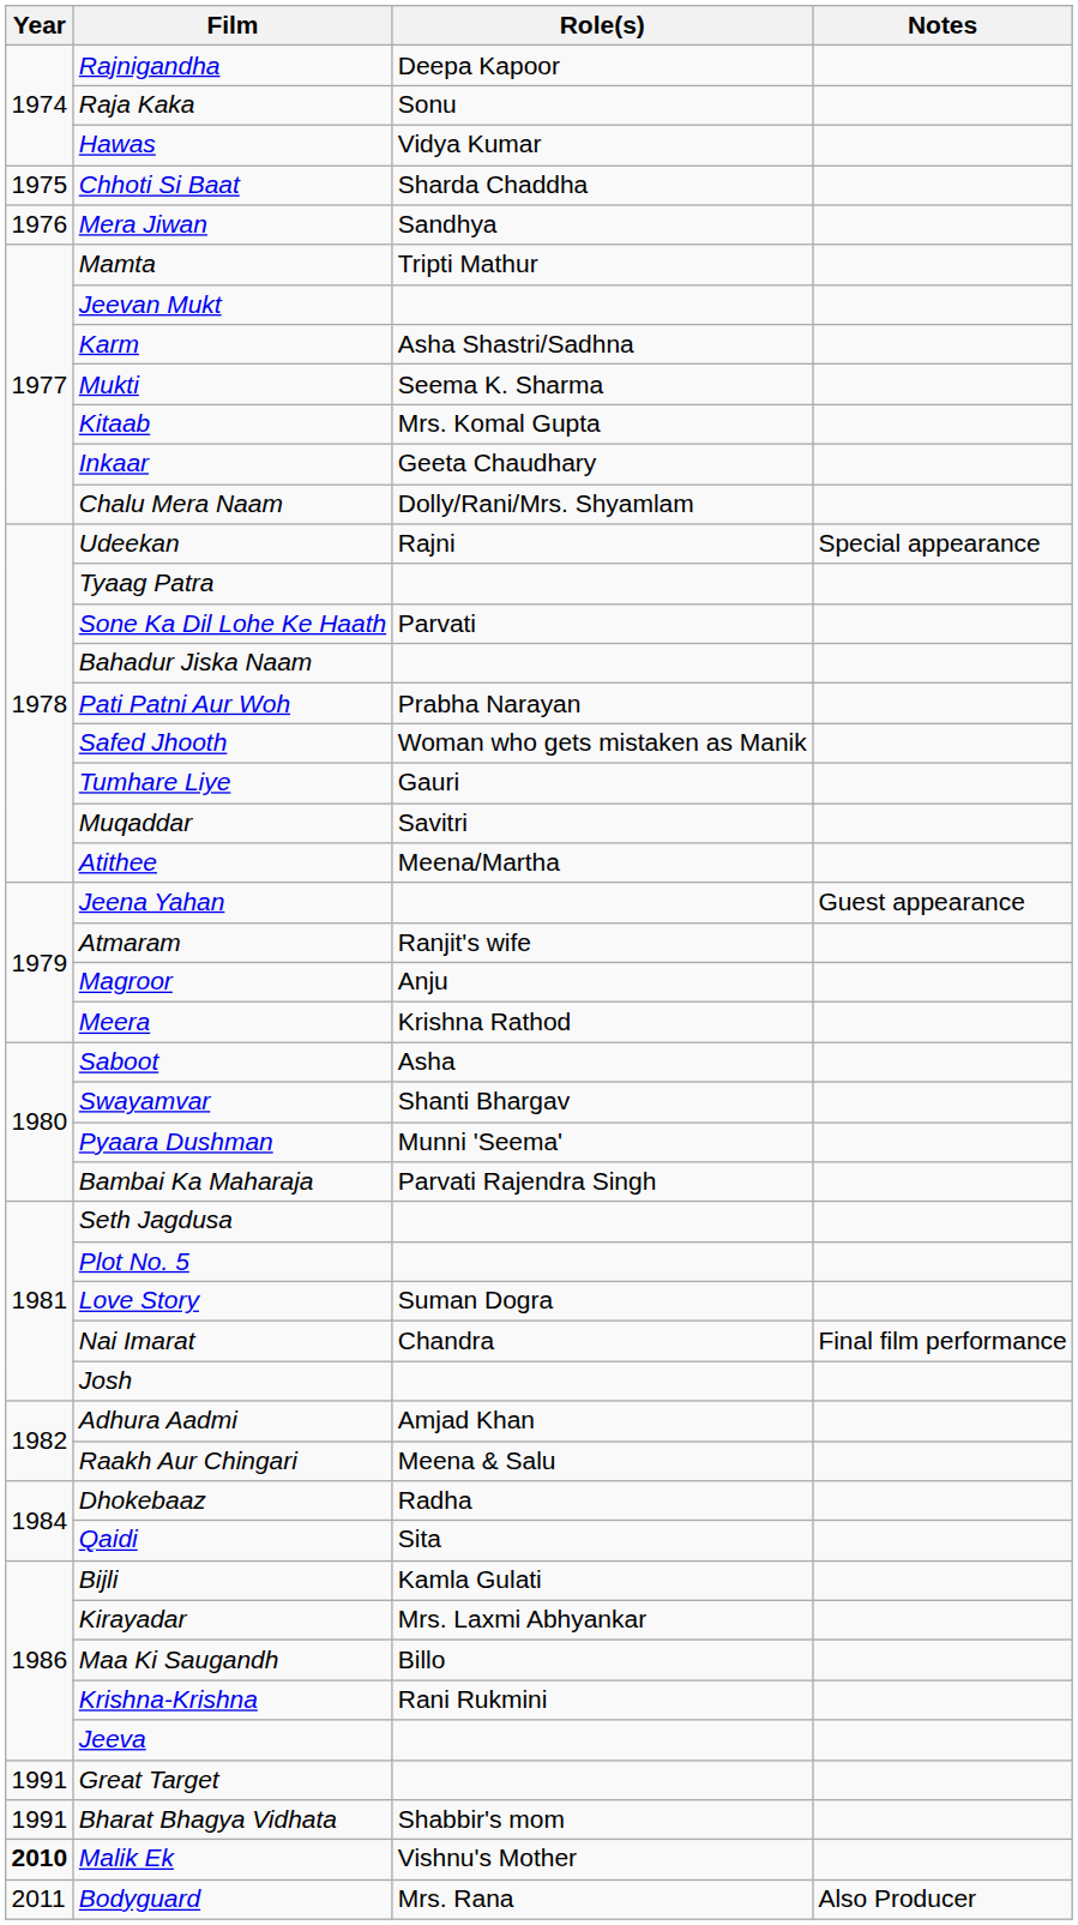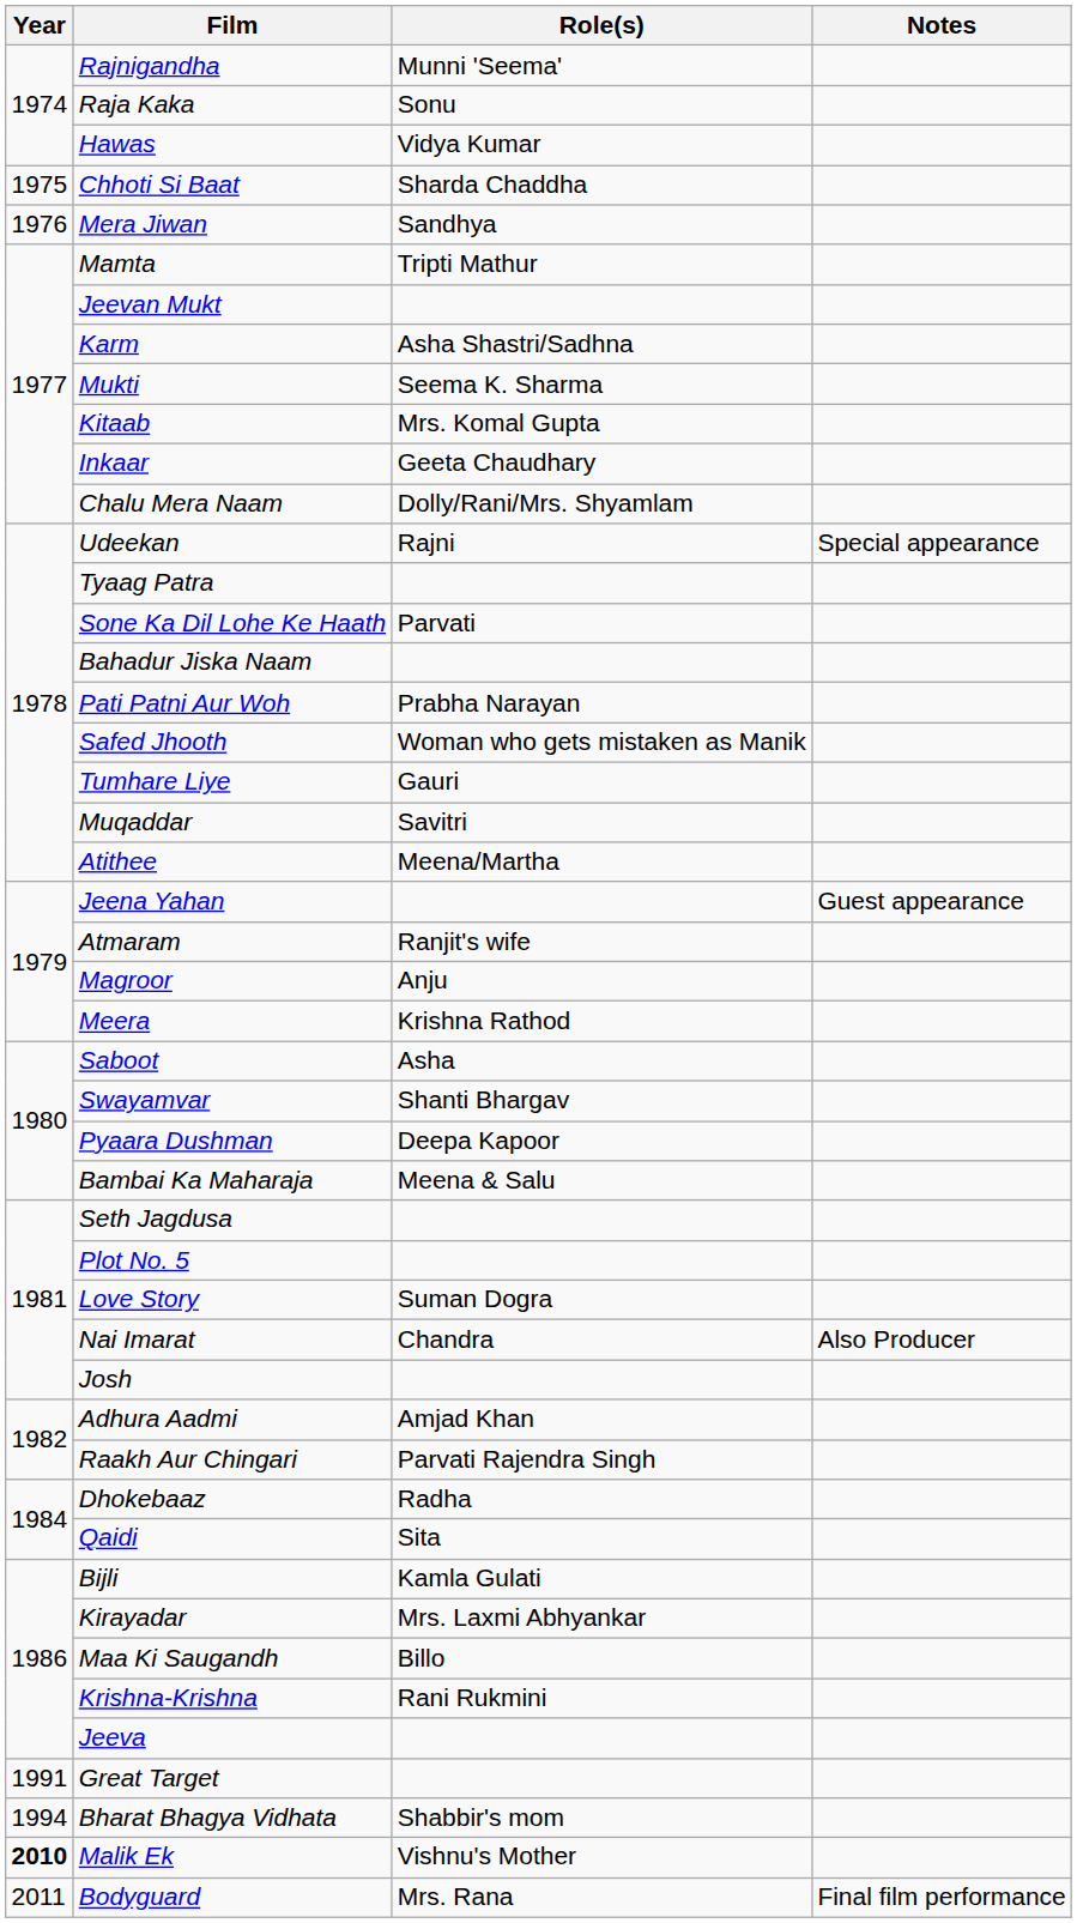 <table class="wikitable">
 <tr>
 <th>Year</th>
 <th>Film</th>
 <th>Role(s)</th>
 <th>Notes</th>
 </tr>
 <tr>
 <td rowspan="3">1974</td>
 <td><em><a href='#'>Rajnigandha</a></em></td>
-<td>Deepa Kapoor</td>
+<td>Munni 'Seema'</td>
 <td></td>
 </tr>
 <tr>
 <td><em>Raja Kaka</em></td>
 <td>Sonu</td>
 <td></td>
 </tr>
 <tr>
 <td><em><a href='#'>Hawas</a></em></td>
 <td>Vidya Kumar</td>
 <td></td>
 </tr>
 <tr>
 <td>1975</td>
 <td><em><a href='#'>Chhoti Si Baat</a></em></td>
 <td>Sharda Chaddha</td>
 <td></td>
 </tr>
 <tr>
 <td>1976</td>
 <td><em><a href='#'>Mera Jiwan</a></em></td>
 <td>Sandhya</td>
 <td></td>
 </tr>
 <tr>
 <td rowspan="7">1977</td>
 <td><em>Mamta</em></td>
 <td>Tripti Mathur</td>
 <td></td>
 </tr>
 <tr>
 <td><em><a href='#'>Jeevan Mukt</a></em></td>
 <td></td>
 <td></td>
 </tr>
 <tr>
 <td><em><a href='#'>Karm</a></em></td>
 <td>Asha Shastri/Sadhna</td>
 <td></td>
 </tr>
 <tr>
 <td><em><a href='#'>Mukti</a></em></td>
 <td>Seema K. Sharma</td>
 <td></td>
 </tr>
 <tr>
 <td><em><a href='#'>Kitaab</a></em></td>
 <td>Mrs. Komal Gupta</td>
 <td></td>
 </tr>
 <tr>
 <td><em><a href='#'>Inkaar</a></em></td>
 <td>Geeta Chaudhary</td>
 <td></td>
 </tr>
 <tr>
 <td><em>Chalu Mera Naam</em></td>
 <td>Dolly/Rani/Mrs. Shyamlam</td>
 <td></td>
 </tr>
 <tr>
 <td rowspan="9">1978</td>
 <td><em>Udeekan</em></td>
 <td>Rajni</td>
 <td>Special appearance</td>
 </tr>
 <tr>
 <td><em>Tyaag Patra</em></td>
 <td></td>
 <td></td>
 </tr>
 <tr>
 <td><em><a href='#'>Sone Ka Dil Lohe Ke Haath</a></em></td>
 <td>Parvati</td>
 <td></td>
 </tr>
 <tr>
 <td><em>Bahadur Jiska Naam</em></td>
 <td></td>
 <td></td>
 </tr>
 <tr>
 <td><em><a href='#'>Pati Patni Aur Woh</a></em></td>
 <td>Prabha Narayan</td>
 <td></td>
 </tr>
 <tr>
 <td><em><a href='#'>Safed Jhooth</a></em></td>
 <td>Woman who gets mistaken as Manik</td>
 <td></td>
 </tr>
 <tr>
 <td><em><a href='#'>Tumhare Liye</a></em></td>
 <td>Gauri</td>
 <td></td>
 </tr>
 <tr>
 <td><em>Muqaddar</em></td>
 <td>Savitri</td>
 <td></td>
 </tr>
 <tr>
 <td><em><a href='#'>Atithee</a></em></td>
 <td>Meena/Martha</td>
 <td></td>
 </tr>
 <tr>
 <td rowspan="4">1979</td>
 <td><em><a href='#'>Jeena Yahan</a></em></td>
 <td></td>
 <td>Guest appearance</td>
 </tr>
 <tr>
 <td><em>Atmaram</em></td>
 <td>Ranjit's wife</td>
 <td></td>
 </tr>
 <tr>
 <td><em><a href='#'>Magroor</a></em></td>
 <td>Anju</td>
 <td></td>
 </tr>
 <tr>
 <td><em><a href='#'>Meera</a></em></td>
 <td>Krishna Rathod</td>
 <td></td>
 </tr>
 <tr>
 <td rowspan="4">1980</td>
 <td><em><a href='#'>Saboot</a></em></td>
 <td>Asha</td>
 <td></td>
 </tr>
 <tr>
 <td><em><a href='#'>Swayamvar</a></em></td>
 <td>Shanti Bhargav</td>
 <td></td>
 </tr>
 <tr>
 <td><em><a href='#'>Pyaara Dushman</a></em></td>
-<td>Munni 'Seema'</td>
+<td>Deepa Kapoor</td>
 <td></td>
 </tr>
 <tr>
 <td><em>Bambai Ka Maharaja</em></td>
-<td>Parvati Rajendra Singh</td>
+<td>Meena & Salu</td>
 <td></td>
 </tr>
 <tr>
 <td rowspan="5">1981</td>
 <td><em>Seth Jagdusa</em></td>
 <td></td>
 <td></td>
 </tr>
 <tr>
 <td><em><a href='#'>Plot No. 5</a></em></td>
 <td></td>
 <td></td>
 </tr>
 <tr>
 <td><em><a href='#'>Love Story</a></em></td>
 <td>Suman Dogra</td>
 <td></td>
 </tr>
 <tr>
 <td><em>Nai Imarat</em></td>
 <td>Chandra</td>
-<td>Final film performance</td>
+<td>Also Producer</td>
 </tr>
 <tr>
 <td><em>Josh</em></td>
 <td></td>
 <td></td>
 </tr>
 <tr>
 <td rowspan="2">1982</td>
 <td><em>Adhura Aadmi</em></td>
 <td>Amjad Khan</td>
 <td></td>
 </tr>
 <tr>
 <td><em>Raakh Aur Chingari</em></td>
-<td>Meena & Salu</td>
+<td>Parvati Rajendra Singh</td>
 <td></td>
 </tr>
 <tr>
 <td rowspan="2">1984</td>
 <td><em>Dhokebaaz</em></td>
 <td>Radha</td>
 <td></td>
 </tr>
 <tr>
 <td><em><a href='#'>Qaidi</a></em></td>
 <td>Sita</td>
 <td></td>
 </tr>
 <tr>
 <td rowspan="5">1986</td>
 <td><em>Bijli</em></td>
 <td>Kamla Gulati</td>
 <td></td>
 </tr>
 <tr>
 <td><em>Kirayadar</em></td>
 <td>Mrs. Laxmi Abhyankar</td>
 <td></td>
 </tr>
 <tr>
 <td><em>Maa Ki Saugandh</em></td>
 <td>Billo</td>
 <td></td>
 </tr>
 <tr>
 <td><em><a href='#'>Krishna-Krishna</a></em></td>
 <td>Rani Rukmini</td>
 <td></td>
 </tr>
 <tr>
 <td><em><a href='#'>Jeeva</a></em></td>
 <td></td>
 <td></td>
 </tr>
 <tr>
 <td>1991</td>
 <td><em>Great Target</em></td>
 <td></td>
 <td></td>
 </tr>
 <tr>
-<td>1991</td>
+<td>1994</td>
 <td><em>Bharat Bhagya Vidhata</em></td>
 <td>Shabbir's mom</td>
 <td></td>
 </tr>
 <tr>
 <td><strong>2010</strong></td>
 <td><em><a href='#'>Malik Ek</a></em></td>
 <td>Vishnu's Mother</td>
 <td></td>
 </tr>
 <tr>
 <td>2011</td>
 <td><em><a href='#'>Bodyguard</a></em></td>
 <td>Mrs. Rana</td>
-<td>Also Producer</td>
+<td>Final film performance</td>
 </tr>
 </table>
